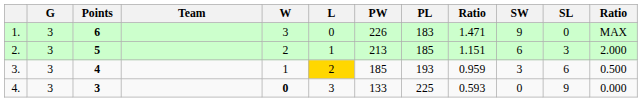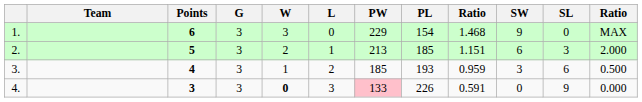 <table class=wikitable style="text-align:center">
 <tr style="background: #DCDCDC">
 <th width="25"></th>
+<th width="200">Team</th>
+<th width="60">Points</th>
 <th width="60">G</th>
-<th width="60">Points</th>
-<th width="200">Team</th>
 <th width="60">W</th>
 <th width="60">L</th>
 <th width="60">PW</th>
 <th width="60">PL</th>
 <th width="60">Ratio</th>
 <th width="60">SW</th>
 <th width="60">SL</th>
 <th width="60">Ratio</th>
 </tr>
 <tr style="background: #CCFFCC">
 <td>1.</td>
+<td align=left></td>
+<td><strong>6</strong></td>
 <td>3</td>
-<td><strong>6</strong></td>
-<td align=left></td>
 <td>3</td>
 <td>0</td>
-<td>226</td>
-<td>183</td>
-<td>1.471</td>
+<td>229</td>
+<td>154</td>
+<td>1.468</td>
 <td>9</td>
 <td>0</td>
 <td>MAX</td>
 </tr>
 <tr style="background: #CCFFCC">
 <td>2.</td>
+<td align=left></td>
+<td><strong>5</strong></td>
 <td>3</td>
-<td><strong>5</strong></td>
-<td align=left></td>
 <td>2</td>
 <td>1</td>
 <td>213</td>
 <td>185</td>
 <td>1.151</td>
 <td>6</td>
 <td>3</td>
 <td>2.000</td>
 </tr>
 <tr>
 <td>3.</td>
+<td align=left></td>
+<td><strong>4</strong></td>
 <td>3</td>
-<td><strong>4</strong></td>
-<td align=left></td>
 <td>1</td>
-<td style="background: gold;">2</td>
+<td>2</td>
 <td>185</td>
 <td>193</td>
 <td>0.959</td>
 <td>3</td>
 <td>6</td>
 <td>0.500</td>
 </tr>
 <tr>
 <td>4.</td>
+<td align=left></td>
+<td><strong>3</strong></td>
 <td>3</td>
-<td><strong>3</strong></td>
-<td align=left></td>
 <td><strong>0</strong></td>
 <td>3</td>
-<td>133</td>
-<td>225</td>
-<td>0.593</td>
+<td style="background: pink;">133</td>
+<td>226</td>
+<td>0.591</td>
 <td>0</td>
 <td>9</td>
 <td>0.000</td>
 </tr>
 </table>
